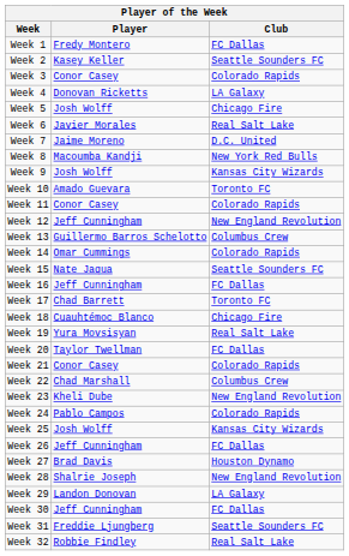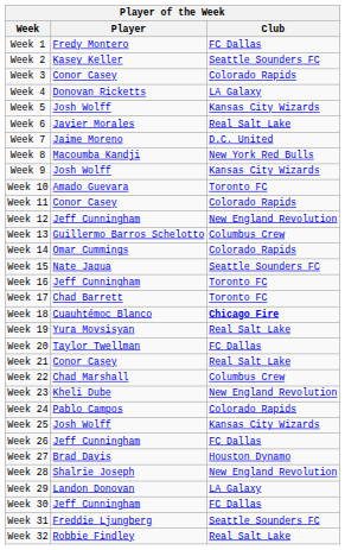 <table class="wikitable collapsible collapsed">
 <tr>
 <th colspan="3">Player of the Week</th>
 </tr>
 <tr>
 <th>Week</th>
 <th>Player</th>
 <th>Club</th>
 </tr>
 <tr>
 <td align=center>Week 1</td>
 <td> <a href='#'>Fredy Montero</a></td>
 <td><a href='#'>FC Dallas</a></td>
 </tr>
 <tr>
 <td align=center>Week 2</td>
 <td> <a href='#'>Kasey Keller</a></td>
 <td><a href='#'>Seattle Sounders FC</a></td>
 </tr>
 <tr>
 <td align=center>Week 3</td>
 <td> <a href='#'>Conor Casey</a></td>
 <td><a href='#'>Colorado Rapids</a></td>
 </tr>
 <tr>
 <td align=center>Week 4</td>
 <td> <a href='#'>Donovan Ricketts</a></td>
 <td><a href='#'>LA Galaxy</a></td>
 </tr>
 <tr>
 <td align=center>Week 5</td>
 <td> <a href='#'>Josh Wolff</a></td>
-<td><a href='#'>Chicago Fire</a></td>
+<td><a href='#'>Kansas City Wizards</a></td>
 </tr>
 <tr>
 <td align=center>Week 6</td>
 <td> <a href='#'>Javier Morales</a></td>
 <td><a href='#'>Real Salt Lake</a></td>
 </tr>
 <tr>
 <td align=center>Week 7</td>
 <td> <a href='#'>Jaime Moreno</a></td>
 <td><a href='#'>D.C. United</a></td>
 </tr>
 <tr>
 <td align=center>Week 8</td>
 <td> <a href='#'>Macoumba Kandji</a></td>
 <td><a href='#'>New York Red Bulls</a></td>
 </tr>
 <tr>
 <td align=center>Week 9</td>
 <td> <a href='#'>Josh Wolff</a></td>
 <td><a href='#'>Kansas City Wizards</a></td>
 </tr>
 <tr>
 <td align=center>Week 10</td>
 <td> <a href='#'>Amado Guevara</a></td>
 <td><a href='#'>Toronto FC</a></td>
 </tr>
 <tr>
 <td align=center>Week 11</td>
 <td> <a href='#'>Conor Casey</a></td>
 <td><a href='#'>Colorado Rapids</a></td>
 </tr>
 <tr>
 <td align=center>Week 12</td>
 <td> <a href='#'>Jeff Cunningham</a></td>
 <td><a href='#'>New England Revolution</a></td>
 </tr>
 <tr>
 <td align=center>Week 13</td>
 <td> <a href='#'>Guillermo Barros Schelotto</a></td>
 <td><a href='#'>Columbus Crew</a></td>
 </tr>
 <tr>
 <td align=center>Week 14</td>
 <td> <a href='#'>Omar Cummings</a></td>
 <td><a href='#'>Colorado Rapids</a></td>
 </tr>
 <tr>
 <td align=center>Week 15</td>
 <td> <a href='#'>Nate Jaqua</a></td>
 <td><a href='#'>Seattle Sounders FC</a></td>
 </tr>
 <tr>
 <td align=center>Week 16</td>
 <td> <a href='#'>Jeff Cunningham</a></td>
-<td><a href='#'>FC Dallas</a></td>
+<td><a href='#'>Toronto FC</a></td>
 </tr>
 <tr>
 <td align=center>Week 17</td>
 <td> <a href='#'>Chad Barrett</a></td>
 <td><a href='#'>Toronto FC</a></td>
 </tr>
 <tr>
 <td align=center>Week 18</td>
 <td> <a href='#'>Cuauhtémoc Blanco</a></td>
-<td><a href='#'>Chicago Fire</a></td>
+<td><strong><a href='#'>Chicago Fire</a></strong></td>
 </tr>
 <tr>
 <td align=center>Week 19</td>
 <td> <a href='#'>Yura Movsisyan</a></td>
 <td><a href='#'>Real Salt Lake</a></td>
 </tr>
 <tr>
 <td align=center>Week 20</td>
 <td> <a href='#'>Taylor Twellman</a></td>
 <td><a href='#'>FC Dallas</a></td>
 </tr>
 <tr>
 <td align=center>Week 21</td>
 <td> <a href='#'>Conor Casey</a></td>
-<td><a href='#'>Colorado Rapids</a></td>
+<td><a href='#'>Real Salt Lake</a></td>
 </tr>
 <tr>
 <td align=center>Week 22</td>
 <td> <a href='#'>Chad Marshall</a></td>
 <td><a href='#'>Columbus Crew</a></td>
 </tr>
 <tr>
 <td align=center>Week 23</td>
 <td> <a href='#'>Kheli Dube</a></td>
 <td><a href='#'>New England Revolution</a></td>
 </tr>
 <tr>
 <td align=center>Week 24</td>
 <td> <a href='#'>Pablo Campos</a></td>
 <td><a href='#'>Colorado Rapids</a></td>
 </tr>
 <tr>
 <td align=center>Week 25</td>
 <td> <a href='#'>Josh Wolff</a></td>
 <td><a href='#'>Kansas City Wizards</a></td>
 </tr>
 <tr>
 <td align=center>Week 26</td>
 <td> <a href='#'>Jeff Cunningham</a></td>
 <td><a href='#'>FC Dallas</a></td>
 </tr>
 <tr>
 <td align=center>Week 27</td>
 <td> <a href='#'>Brad Davis</a></td>
 <td><a href='#'>Houston Dynamo</a></td>
 </tr>
 <tr>
 <td align=center>Week 28</td>
 <td> <a href='#'>Shalrie Joseph</a></td>
 <td><a href='#'>New England Revolution</a></td>
 </tr>
 <tr>
 <td align=center>Week 29</td>
 <td> <a href='#'>Landon Donovan</a></td>
 <td><a href='#'>LA Galaxy</a></td>
 </tr>
 <tr>
 <td align=center>Week 30</td>
 <td> <a href='#'>Jeff Cunningham</a></td>
 <td><a href='#'>FC Dallas</a></td>
 </tr>
 <tr>
 <td align=center>Week 31</td>
 <td> <a href='#'>Freddie Ljungberg</a></td>
 <td><a href='#'>Seattle Sounders FC</a></td>
 </tr>
 <tr>
 <td align=center>Week 32</td>
 <td> <a href='#'>Robbie Findley</a></td>
 <td><a href='#'>Real Salt Lake</a></td>
 </tr>
 </table>
